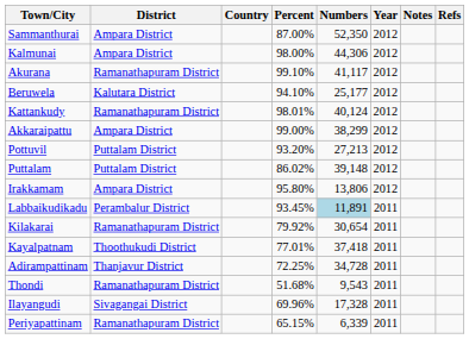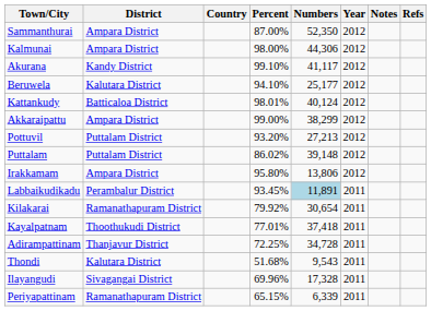 <table class="wikitable plainrowheaders sortable" style="font-size:100%; text-align:left;">
 <tr>
 <th scope=col>Town/City</th>
 <th scope=col>District</th>
 <th scope=col>Country</th>
 <th scope=col>Percent</th>
 <th scope=col>Numbers</th>
 <th scope=col>Year</th>
 <th scope=col>Notes</th>
 <th scope=col class=unsortable>Refs</th>
 </tr>
 <tr>
 <td><a href='#'>Sammanthurai</a></td>
 <td><a href='#'>Ampara District</a></td>
 <td></td>
 <td style="text-align:right">87.00%</td>
 <td style="text-align:right">52,350</td>
 <td style="text-align:right">2012</td>
 <td></td>
 <td></td>
 </tr>
 <tr>
 <td><a href='#'>Kalmunai</a></td>
 <td><a href='#'>Ampara District</a></td>
 <td></td>
 <td style="text-align:right">98.00%</td>
 <td style="text-align:right">44,306</td>
 <td style="text-align:right">2012</td>
 <td></td>
 <td></td>
 </tr>
 <tr>
 <td><a href='#'>Akurana</a></td>
-<td><a href='#'>Ramanathapuram District</a></td>
+<td><a href='#'>Kandy District</a></td>
 <td></td>
 <td style="text-align:right">99.10%</td>
 <td style="text-align:right">41,117</td>
 <td style="text-align:right">2012</td>
 <td></td>
 <td></td>
 </tr>
 <tr>
 <td><a href='#'>Beruwela</a></td>
 <td><a href='#'>Kalutara District</a></td>
 <td></td>
 <td style="text-align:right">94.10%</td>
 <td style="text-align:right">25,177</td>
 <td style="text-align:right">2012</td>
 <td></td>
 <td></td>
 </tr>
 <tr>
 <td><a href='#'>Kattankudy</a></td>
-<td><a href='#'>Ramanathapuram District</a></td>
+<td><a href='#'>Batticaloa District</a></td>
 <td></td>
 <td style="text-align:right">98.01%</td>
 <td style="text-align:right">40,124</td>
 <td style="text-align:right">2012</td>
 <td></td>
 <td></td>
 </tr>
 <tr>
 <td><a href='#'>Akkaraipattu</a></td>
 <td><a href='#'>Ampara District</a></td>
 <td></td>
 <td style="text-align:right">99.00%</td>
 <td style="text-align:right">38,299</td>
 <td style="text-align:right">2012</td>
 <td></td>
 <td></td>
 </tr>
 <tr>
 <td><a href='#'>Pottuvil</a></td>
 <td><a href='#'>Puttalam District</a></td>
 <td></td>
 <td style="text-align:right">93.20%</td>
 <td style="text-align:right">27,213</td>
 <td style="text-align:right">2012</td>
 <td></td>
 <td></td>
 </tr>
 <tr>
 <td><a href='#'>Puttalam</a></td>
 <td><a href='#'>Puttalam District</a></td>
 <td></td>
 <td style="text-align:right">86.02%</td>
 <td style="text-align:right">39,148</td>
 <td style="text-align:right">2012</td>
 <td></td>
 <td></td>
 </tr>
 <tr>
 <td><a href='#'>Irakkamam</a></td>
 <td><a href='#'>Ampara District</a></td>
 <td></td>
 <td style="text-align:right">95.80%</td>
 <td style="text-align:right">13,806</td>
 <td style="text-align:right">2012</td>
 <td></td>
 <td></td>
 </tr>
 <tr>
 <td><a href='#'>Labbaikudikadu</a></td>
 <td><a href='#'>Perambalur District</a></td>
 <td></td>
 <td style="text-align:right">93.45%</td>
 <td style="background: lightblue; text-align:right">11,891</td>
 <td style="text-align:right">2011</td>
 <td></td>
 <td></td>
 </tr>
 <tr>
 <td><a href='#'>Kilakarai</a></td>
 <td><a href='#'>Ramanathapuram District</a></td>
 <td></td>
 <td style="text-align:right">79.92%</td>
 <td style="text-align:right">30,654</td>
 <td style="text-align:right">2011</td>
 <td></td>
 <td></td>
 </tr>
 <tr>
 <td><a href='#'>Kayalpatnam</a></td>
 <td><a href='#'>Thoothukudi District</a></td>
 <td></td>
 <td style="text-align:right">77.01%</td>
 <td style="text-align:right">37,418</td>
 <td style="text-align:right">2011</td>
 <td></td>
 <td></td>
 </tr>
 <tr>
 <td><a href='#'>Adirampattinam</a></td>
 <td><a href='#'>Thanjavur District</a></td>
 <td></td>
 <td style="text-align:right">72.25%</td>
 <td style="text-align:right">34,728</td>
 <td style="text-align:right">2011</td>
 <td></td>
 <td></td>
 </tr>
 <tr>
 <td><a href='#'>Thondi</a></td>
-<td><a href='#'>Ramanathapuram District</a></td>
+<td><a href='#'>Kalutara District</a></td>
 <td></td>
 <td style="text-align:right">51.68%</td>
 <td style="text-align:right">9,543</td>
 <td style="text-align:right">2011</td>
 <td></td>
 <td></td>
 </tr>
 <tr>
 <td><a href='#'>Ilayangudi</a></td>
 <td><a href='#'>Sivagangai District</a></td>
 <td></td>
 <td style="text-align:right">69.96%</td>
 <td style="text-align:right">17,328</td>
 <td style="text-align:right">2011</td>
 <td></td>
 <td></td>
 </tr>
 <tr>
 <td><a href='#'>Periyapattinam</a></td>
 <td><a href='#'>Ramanathapuram District</a></td>
 <td></td>
 <td style="text-align:right">65.15%</td>
 <td style="text-align:right">6,339</td>
 <td style="text-align:right">2011</td>
 <td></td>
 <td></td>
 </tr>
 </table>
